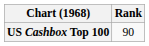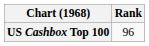 <table class="wikitable sortable plainrowheaders">
 <tr>
 <th align="left">Chart (1968)</th>
 <th style="text-align:center;">Rank</th>
 </tr>
 <tr>
 <th scope="row">US <em>Cashbox</em> Top 100</th>
-<td style="text-align:center;">90</td>
+<td style="text-align:center;">96</td>
 </tr>
 </table>
